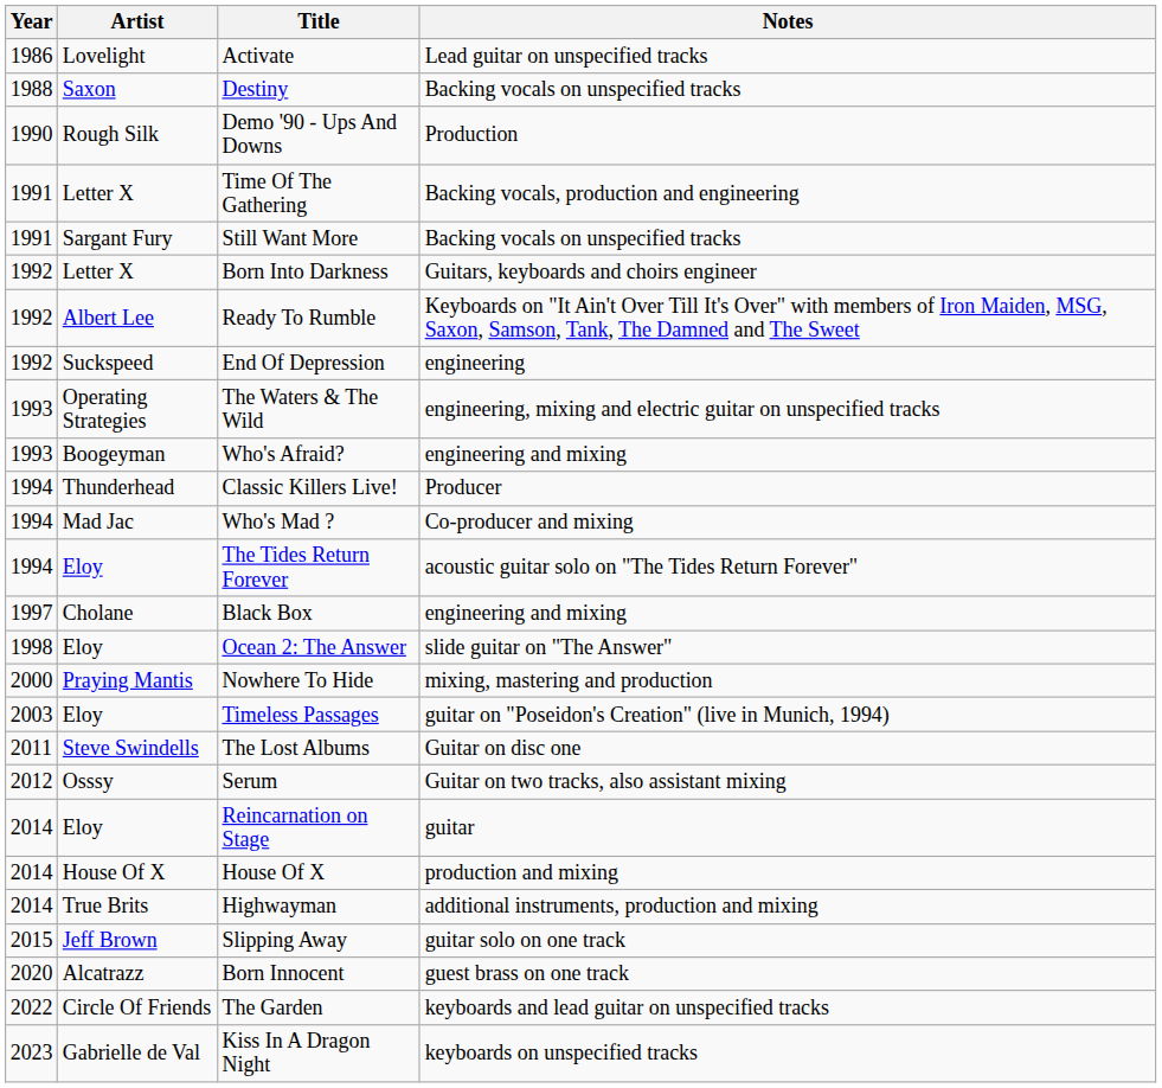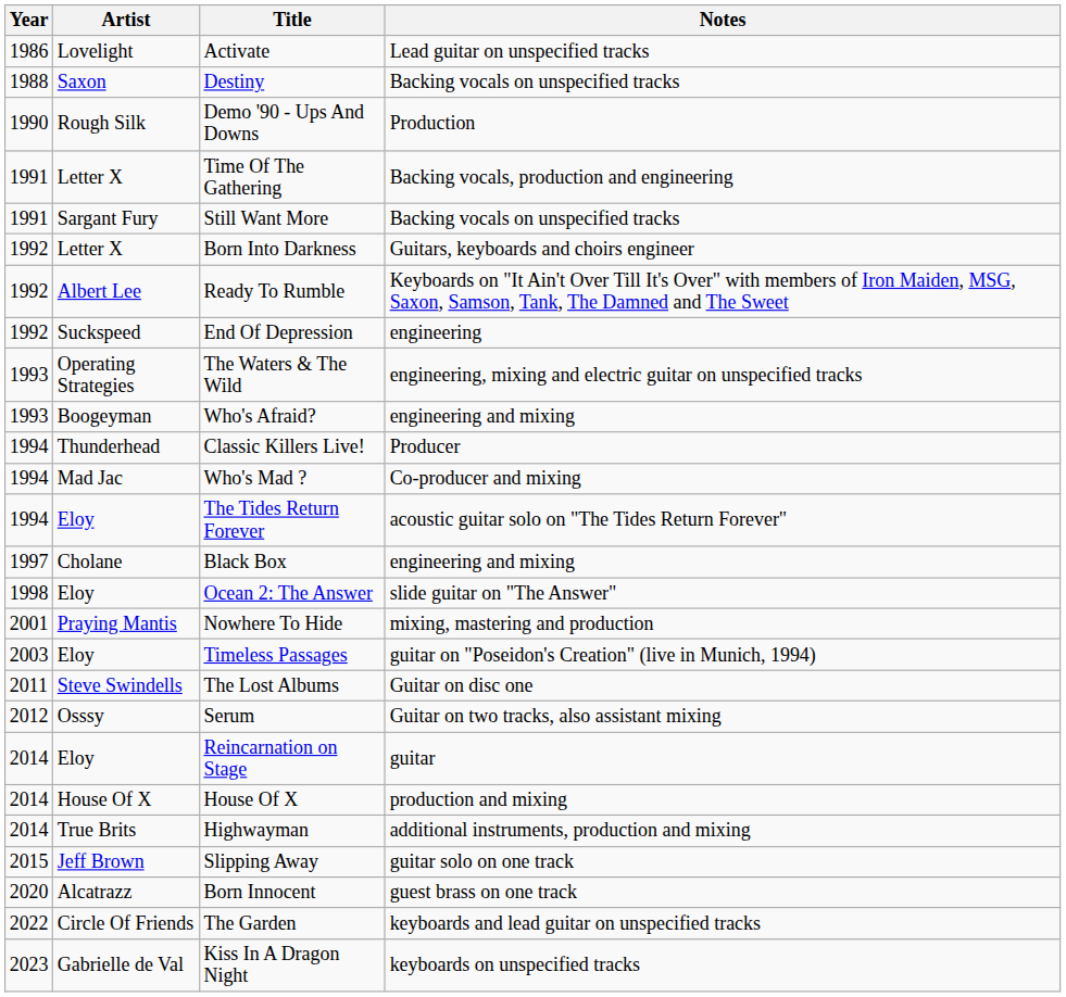 <table class="wikitable sortable">
 <tr>
 <th>Year</th>
 <th>Artist</th>
 <th>Title</th>
 <th>Notes</th>
 </tr>
 <tr>
 <td>1986</td>
 <td>Lovelight</td>
 <td>Activate</td>
 <td>Lead guitar on unspecified tracks</td>
 </tr>
 <tr>
 <td>1988</td>
 <td><a href='#'>Saxon</a></td>
 <td><a href='#'>Destiny</a></td>
 <td>Backing vocals on unspecified tracks</td>
 </tr>
 <tr>
 <td>1990</td>
 <td>Rough Silk</td>
 <td>Demo '90 - Ups And Downs</td>
 <td>Production</td>
 </tr>
 <tr>
 <td>1991</td>
 <td>Letter X</td>
 <td>Time Of The Gathering</td>
 <td>Backing vocals, production and engineering</td>
 </tr>
 <tr>
 <td>1991</td>
 <td>Sargant Fury</td>
 <td>Still Want More</td>
 <td>Backing vocals on unspecified tracks</td>
 </tr>
 <tr>
 <td>1992</td>
 <td>Letter X</td>
 <td>Born Into Darkness</td>
 <td>Guitars, keyboards and choirs engineer</td>
 </tr>
 <tr>
 <td>1992</td>
 <td><a href='#'>Albert Lee</a></td>
 <td>Ready To Rumble</td>
 <td>Keyboards on "It Ain't Over Till It's Over" with members of <a href='#'>Iron Maiden</a>, <a href='#'>MSG</a>, <a href='#'>Saxon</a>, <a href='#'>Samson</a>, <a href='#'>Tank</a>, <a href='#'>The Damned</a> and <a href='#'>The Sweet</a></td>
 </tr>
 <tr>
 <td>1992</td>
 <td>Suckspeed</td>
 <td>End Of Depression</td>
 <td>engineering</td>
 </tr>
 <tr>
 <td>1993</td>
 <td>Operating Strategies</td>
 <td>The Waters & The Wild</td>
 <td>engineering, mixing and electric guitar on unspecified tracks</td>
 </tr>
 <tr>
 <td>1993</td>
 <td>Boogeyman</td>
 <td>Who's Afraid?</td>
 <td>engineering and mixing</td>
 </tr>
 <tr>
 <td>1994</td>
 <td>Thunderhead</td>
 <td>Classic Killers Live!</td>
 <td>Producer</td>
 </tr>
 <tr>
 <td>1994</td>
 <td>Mad Jac</td>
 <td>Who's Mad ?</td>
 <td>Co-producer and mixing</td>
 </tr>
 <tr>
 <td>1994</td>
 <td><a href='#'>Eloy</a></td>
 <td><a href='#'>The Tides Return Forever</a></td>
 <td>acoustic guitar solo on "The Tides Return Forever"</td>
 </tr>
 <tr>
 <td>1997</td>
 <td>Cholane</td>
 <td>Black Box</td>
 <td>engineering and mixing</td>
 </tr>
 <tr>
 <td>1998</td>
 <td>Eloy</td>
 <td><a href='#'>Ocean 2: The Answer</a></td>
 <td>slide guitar on "The Answer"</td>
 </tr>
 <tr>
-<td>2000</td>
+<td>2001</td>
 <td><a href='#'>Praying Mantis</a></td>
 <td>Nowhere To Hide</td>
 <td>mixing, mastering and production</td>
 </tr>
 <tr>
 <td>2003</td>
 <td>Eloy</td>
 <td><a href='#'>Timeless Passages</a></td>
 <td>guitar on "Poseidon's Creation" (live in Munich, 1994)</td>
 </tr>
 <tr>
 <td>2011</td>
 <td><a href='#'>Steve Swindells</a></td>
 <td>The Lost Albums</td>
 <td>Guitar on disc one</td>
 </tr>
 <tr>
 <td>2012</td>
 <td>Osssy</td>
 <td>Serum</td>
 <td>Guitar on two tracks, also assistant mixing</td>
 </tr>
 <tr>
 <td>2014</td>
 <td>Eloy</td>
 <td><a href='#'>Reincarnation on Stage</a></td>
 <td>guitar</td>
 </tr>
 <tr>
 <td>2014</td>
 <td>House Of X</td>
 <td>House Of X</td>
 <td>production and mixing</td>
 </tr>
 <tr>
 <td>2014</td>
 <td>True Brits</td>
 <td>Highwayman</td>
 <td>additional instruments, production and mixing</td>
 </tr>
 <tr>
 <td>2015</td>
 <td><a href='#'>Jeff Brown</a></td>
 <td>Slipping Away</td>
 <td>guitar solo on one track</td>
 </tr>
 <tr>
 <td>2020</td>
 <td>Alcatrazz</td>
 <td>Born Innocent</td>
 <td>guest brass on one track</td>
 </tr>
 <tr>
 <td>2022</td>
 <td>Circle Of Friends</td>
 <td>The Garden</td>
 <td>keyboards and lead guitar on unspecified tracks</td>
 </tr>
 <tr>
 <td>2023</td>
 <td>Gabrielle de Val</td>
 <td>Kiss In A Dragon Night</td>
 <td>keyboards on unspecified tracks</td>
 </tr>
 </table>
